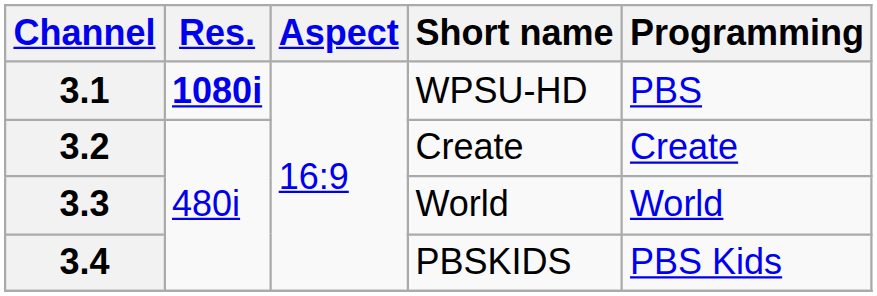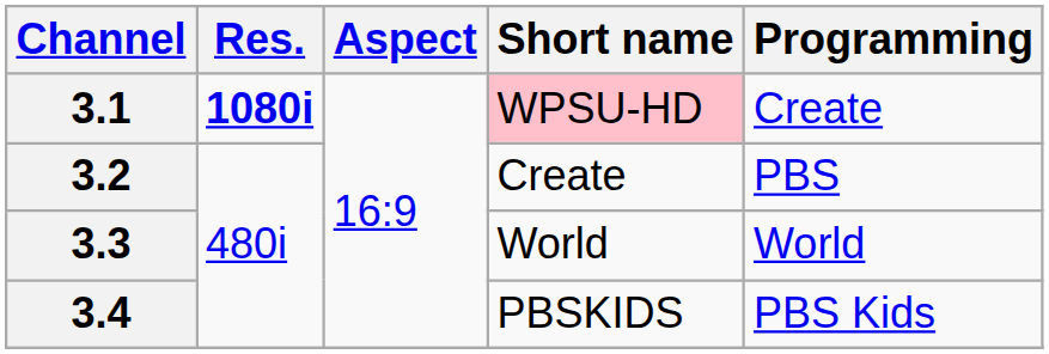 <table class="wikitable">
 <tr>
 <th scope = "col"><a href='#'>Channel</a></th>
 <th scope = "col"><a href='#'>Res.</a></th>
 <th scope = "col"><a href='#'>Aspect</a></th>
 <th scope = "col">Short name</th>
 <th scope = "col">Programming</th>
 </tr>
 <tr>
 <th scope = "row">3.1</th>
 <td><strong><a href='#'>1080i</a></strong></td>
 <td rowspan=4><a href='#'>16:9</a></td>
-<td>WPSU-HD</td>
-<td><a href='#'>PBS</a></td>
+<td style="background: pink;">WPSU-HD</td>
+<td><a href='#'>Create</a></td>
 </tr>
 <tr>
 <th scope = "row">3.2</th>
 <td rowspan=3><a href='#'>480i</a></td>
 <td>Create</td>
-<td><a href='#'>Create</a></td>
+<td><a href='#'>PBS</a></td>
 </tr>
 <tr>
 <th scope = "row">3.3</th>
 <td>World</td>
 <td><a href='#'>World</a></td>
 </tr>
 <tr>
 <th scope = "row">3.4</th>
 <td>PBSKIDS</td>
 <td><a href='#'>PBS Kids</a></td>
 </tr>
 <tr>
 </tr>
 </table>
